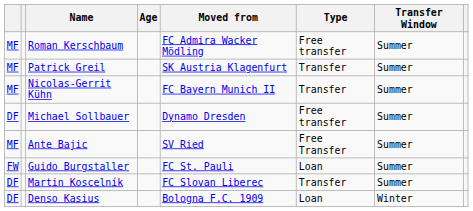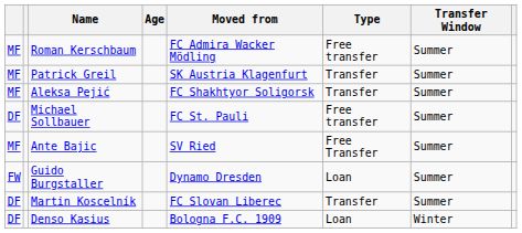 <table class="wikitable">
 <tr>
 <th></th>
 <th></th>
 <th>Name</th>
 <th>Age</th>
 <th>Moved from</th>
 <th>Type</th>
 <th>Transfer Window</th>
 <th></th>
 </tr>
 <tr>
 <td><a href='#'>MF</a></td>
 <td></td>
 <td><a href='#'>Roman Kerschbaum</a></td>
 <td></td>
 <td> <a href='#'>FC Admira Wacker Mödling</a></td>
 <td>Free transfer</td>
 <td>Summer</td>
 <td></td>
 </tr>
 <tr>
 <td><a href='#'>MF</a></td>
 <td></td>
 <td><a href='#'>Patrick Greil</a></td>
 <td></td>
 <td> <a href='#'>SK Austria Klagenfurt</a></td>
 <td>Transfer</td>
 <td>Summer</td>
 <td></td>
 </tr>
 <tr>
 <td><a href='#'>MF</a></td>
 <td></td>
-<td><a href='#'>Nicolas-Gerrit Kühn</a></td>
+<td><a href='#'>Aleksa Pejić</a></td>
 <td></td>
-<td> <a href='#'>FC Bayern Munich II</a></td>
+<td> <a href='#'>FC Shakhtyor Soligorsk</a></td>
 <td>Transfer</td>
 <td>Summer</td>
 <td></td>
 </tr>
 <tr>
 <td><a href='#'>DF</a></td>
 <td></td>
 <td><a href='#'>Michael Sollbauer</a></td>
 <td></td>
-<td> <a href='#'>Dynamo Dresden</a></td>
+<td> <a href='#'>FC St. Pauli</a></td>
 <td>Free transfer</td>
 <td>Summer</td>
 <td></td>
 </tr>
 <tr>
 <td><a href='#'>MF</a></td>
 <td></td>
 <td><a href='#'>Ante Bajic</a></td>
 <td></td>
 <td> <a href='#'>SV Ried</a></td>
 <td>Free Transfer</td>
 <td>Summer</td>
 <td></td>
 </tr>
 <tr>
 <td><a href='#'>FW</a></td>
 <td></td>
 <td><a href='#'>Guido Burgstaller</a></td>
 <td></td>
-<td> <a href='#'>FC St. Pauli</a></td>
+<td> <a href='#'>Dynamo Dresden</a></td>
 <td>Loan</td>
 <td>Summer</td>
 <td></td>
 </tr>
 <tr>
 <td><a href='#'>DF</a></td>
 <td></td>
 <td><a href='#'>Martin Koscelník</a></td>
 <td></td>
 <td> <a href='#'>FC Slovan Liberec</a></td>
 <td>Transfer</td>
 <td>Summer</td>
 <td></td>
 </tr>
 <tr>
 <td><a href='#'>DF</a></td>
 <td></td>
 <td><a href='#'>Denso Kasius</a></td>
 <td></td>
 <td> <a href='#'>Bologna F.C. 1909</a></td>
 <td>Loan</td>
 <td>Winter</td>
 <td></td>
 </tr>
 </table>
